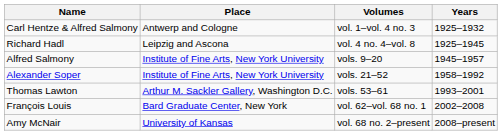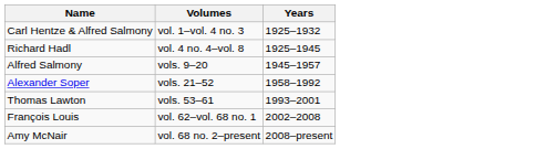 <table class="wikitable">
 <tr>
 <th>Name</th>
-<th>Place</th>
 <th>Volumes</th>
 <th>Years</th>
 </tr>
 <tr>
 <td>Carl Hentze & Alfred Salmony</td>
-<td>Antwerp and Cologne</td>
 <td>vol. 1–vol. 4 no. 3</td>
 <td>1925–1932</td>
 </tr>
 <tr>
 <td>Richard Hadl</td>
-<td>Leipzig and Ascona</td>
 <td>vol. 4 no. 4–vol. 8</td>
 <td>1925–1945</td>
 </tr>
 <tr>
 <td>Alfred Salmony</td>
-<td><a href='#'>Institute of Fine Arts</a>, <a href='#'>New York University</a></td>
 <td>vols. 9–20</td>
 <td>1945–1957</td>
 </tr>
 <tr>
 <td><a href='#'>Alexander Soper</a></td>
-<td><a href='#'>Institute of Fine Arts</a>, <a href='#'>New York University</a></td>
 <td>vols. 21–52</td>
 <td>1958–1992</td>
 </tr>
 <tr>
 <td>Thomas Lawton</td>
-<td><a href='#'>Arthur M. Sackler Gallery</a>, Washington D.C.</td>
 <td>vols. 53–61</td>
 <td>1993–2001</td>
 </tr>
 <tr>
 <td>François Louis</td>
-<td><a href='#'>Bard Graduate Center</a>, New York</td>
 <td>vol. 62–vol. 68 no. 1</td>
 <td>2002–2008</td>
 </tr>
 <tr>
 <td>Amy McNair</td>
-<td><a href='#'>University of Kansas</a></td>
 <td>vol. 68 no. 2–present</td>
 <td>2008–present</td>
 </tr>
 </table>
